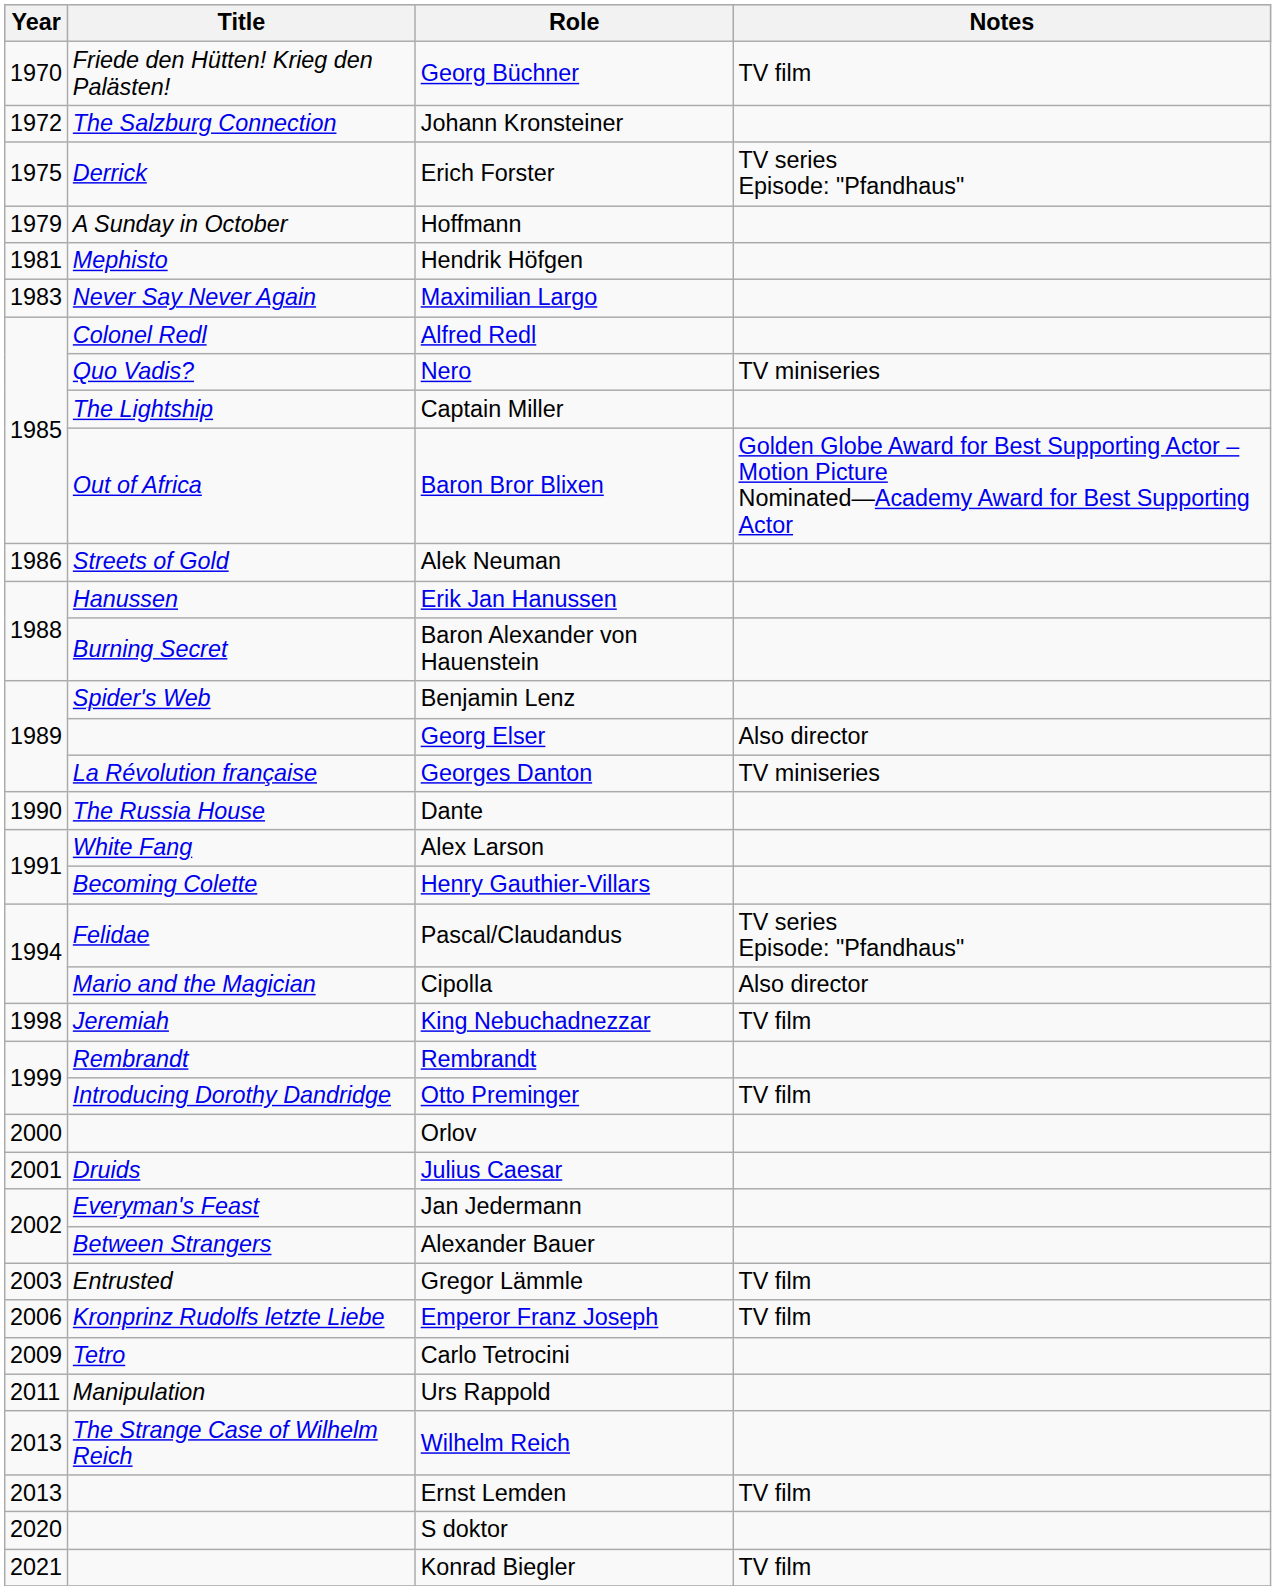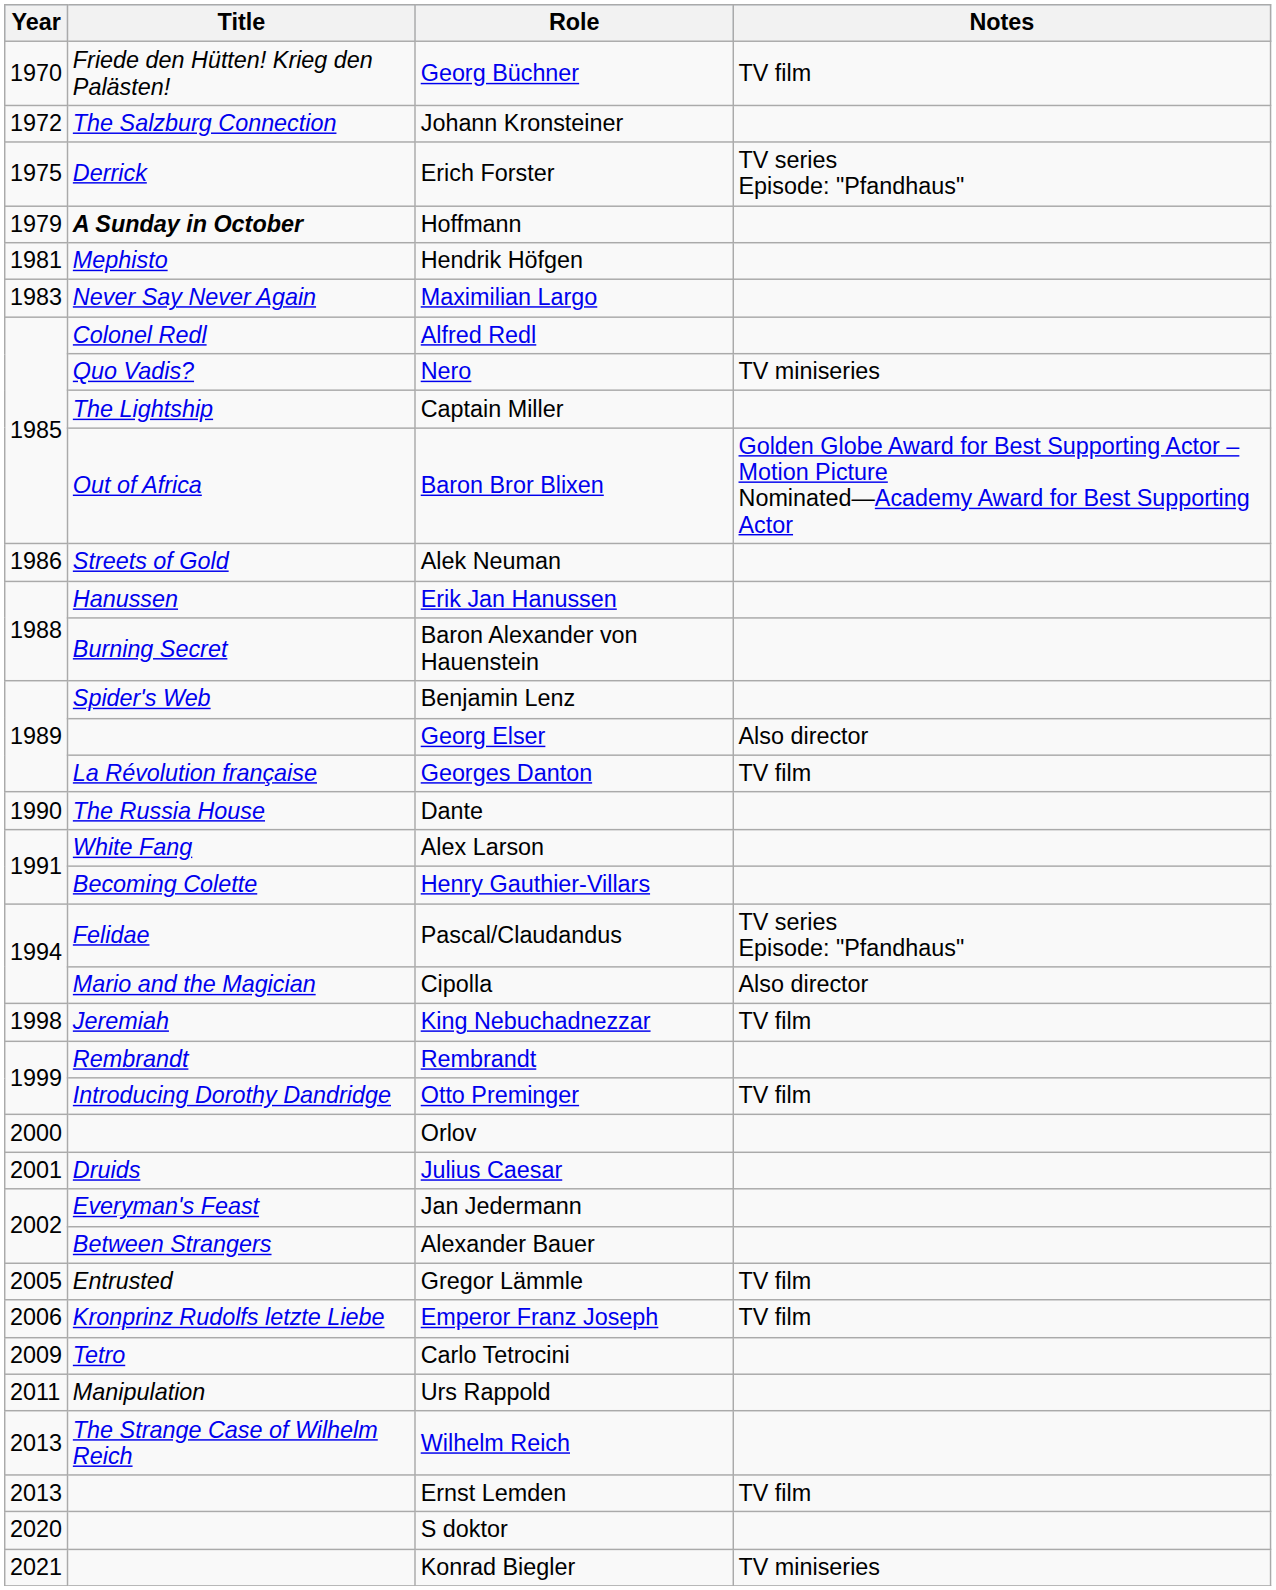 <table class="wikitable">
 <tr style="background:#B0C4DE;">
 <th>Year</th>
 <th>Title</th>
 <th>Role</th>
 <th>Notes</th>
 </tr>
 <tr>
 <td>1970</td>
 <td><em>Friede den Hütten! Krieg den Palästen!</em></td>
 <td><a href='#'>Georg Büchner</a></td>
 <td>TV film</td>
 </tr>
 <tr>
 <td>1972</td>
 <td><em><a href='#'>The Salzburg Connection</a></em></td>
 <td>Johann Kronsteiner</td>
 <td></td>
 </tr>
 <tr>
 <td>1975</td>
 <td><em> <a href='#'>Derrick</a></em></td>
 <td>Erich Forster</td>
 <td>TV series<br>Episode: "Pfandhaus"</td>
 </tr>
 <tr>
 <td>1979</td>
-<td><em>A Sunday in October</em></td>
+<td><strong><em>A Sunday in October</em></strong></td>
 <td>Hoffmann</td>
 <td></td>
 </tr>
 <tr>
 <td>1981</td>
 <td><em><a href='#'>Mephisto</a></em></td>
 <td>Hendrik Höfgen</td>
 <td></td>
 </tr>
 <tr>
 <td>1983</td>
 <td><em><a href='#'>Never Say Never Again</a></em></td>
 <td><a href='#'>Maximilian Largo</a></td>
 <td></td>
 </tr>
 <tr>
 <td rowspan=4>1985</td>
 <td><em><a href='#'>Colonel Redl</a></em></td>
 <td><a href='#'>Alfred Redl</a></td>
 <td></td>
 </tr>
 <tr>
 <td><em><a href='#'>Quo Vadis?</a></em></td>
 <td><a href='#'>Nero</a></td>
 <td>TV miniseries</td>
 </tr>
 <tr>
 <td><em><a href='#'>The Lightship</a></em></td>
 <td>Captain Miller</td>
 <td></td>
 </tr>
 <tr>
 <td><em><a href='#'>Out of Africa</a></em></td>
 <td><a href='#'>Baron Bror Blixen</a></td>
 <td><a href='#'>Golden Globe Award for Best Supporting Actor – Motion Picture</a><br>Nominated—<a href='#'>Academy Award for Best Supporting Actor</a></td>
 </tr>
 <tr>
 <td>1986</td>
 <td><em><a href='#'>Streets of Gold</a></em></td>
 <td>Alek Neuman</td>
 <td></td>
 </tr>
 <tr>
 <td rowspan=2>1988</td>
 <td><em><a href='#'>Hanussen</a></em></td>
 <td><a href='#'>Erik Jan Hanussen</a></td>
 <td></td>
 </tr>
 <tr>
 <td><em><a href='#'>Burning Secret</a></em></td>
 <td>Baron Alexander von Hauenstein</td>
 <td></td>
 </tr>
 <tr>
 <td rowspan=3>1989</td>
 <td><em><a href='#'>Spider's Web</a></em></td>
 <td>Benjamin Lenz</td>
 <td></td>
 </tr>
 <tr>
 <td><em></em></td>
 <td><a href='#'>Georg Elser</a></td>
 <td>Also director</td>
 </tr>
 <tr>
 <td><em><a href='#'>La Révolution française</a></em></td>
 <td><a href='#'>Georges Danton</a></td>
-<td>TV miniseries</td>
+<td>TV film</td>
 </tr>
 <tr>
 <td>1990</td>
 <td><em><a href='#'>The Russia House</a></em></td>
 <td>Dante</td>
 <td></td>
 </tr>
 <tr>
 <td rowspan=2>1991</td>
 <td><em><a href='#'>White Fang</a></em></td>
 <td>Alex Larson</td>
 <td></td>
 </tr>
 <tr>
 <td><em><a href='#'>Becoming Colette</a></em></td>
 <td><a href='#'>Henry Gauthier-Villars</a></td>
 <td></td>
 </tr>
 <tr>
 <td rowspan=2>1994</td>
 <td><em><a href='#'>Felidae</a></em></td>
 <td>Pascal/Claudandus</td>
 <td>TV series<br>Episode: "Pfandhaus"</td>
 </tr>
 <tr>
 <td><em><a href='#'>Mario and the Magician</a></em></td>
 <td>Cipolla</td>
 <td>Also director</td>
 </tr>
 <tr>
 <td>1998</td>
 <td><em><a href='#'>Jeremiah</a></em></td>
 <td><a href='#'>King Nebuchadnezzar</a></td>
 <td>TV film</td>
 </tr>
 <tr>
 <td rowspan=2>1999</td>
 <td><em><a href='#'>Rembrandt</a></em></td>
 <td><a href='#'>Rembrandt</a></td>
 <td></td>
 </tr>
 <tr>
 <td><em><a href='#'>Introducing Dorothy Dandridge</a></em></td>
 <td><a href='#'>Otto Preminger</a></td>
 <td>TV film</td>
 </tr>
 <tr>
 <td>2000</td>
 <td><em></em></td>
 <td>Orlov</td>
 <td></td>
 </tr>
 <tr>
 <td>2001</td>
 <td><em><a href='#'>Druids</a></em></td>
 <td><a href='#'>Julius Caesar</a></td>
 <td></td>
 </tr>
 <tr>
 <td rowspan=2>2002</td>
 <td><em><a href='#'>Everyman's Feast</a></em></td>
 <td>Jan Jedermann</td>
 <td></td>
 </tr>
 <tr>
 <td><em><a href='#'>Between Strangers</a></em></td>
 <td>Alexander Bauer</td>
 <td></td>
 </tr>
 <tr>
-<td>2003</td>
+<td>2005</td>
 <td><em>Entrusted</em></td>
 <td>Gregor Lämmle</td>
 <td>TV film</td>
 </tr>
 <tr>
 <td>2006</td>
 <td><em><a href='#'>Kronprinz Rudolfs letzte Liebe</a></em></td>
 <td><a href='#'>Emperor Franz Joseph</a></td>
 <td>TV film</td>
 </tr>
 <tr>
 <td>2009</td>
 <td><em><a href='#'>Tetro</a></em></td>
 <td>Carlo Tetrocini</td>
 <td></td>
 </tr>
 <tr>
 <td>2011</td>
 <td><em>Manipulation</em></td>
 <td>Urs Rappold</td>
 <td></td>
 </tr>
 <tr>
 <td>2013</td>
 <td><em><a href='#'>The Strange Case of Wilhelm Reich</a></em></td>
 <td><a href='#'>Wilhelm Reich</a></td>
 <td></td>
 </tr>
 <tr>
 <td>2013</td>
 <td><em></em></td>
 <td>Ernst Lemden</td>
 <td>TV film</td>
 </tr>
 <tr>
 <td>2020</td>
 <td><em></em></td>
 <td>S doktor</td>
 <td></td>
 </tr>
 <tr>
 <td>2021</td>
 <td><em></em></td>
 <td>Konrad Biegler</td>
-<td>TV film</td>
+<td>TV miniseries</td>
 </tr>
 </table>
